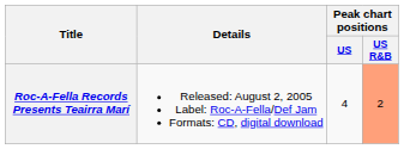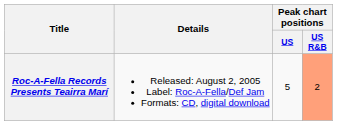 <table class="wikitable plainrowheaders" style="text-align:center;">
 <tr>
 <th scope="col" rowspan="2" style="width:11em;">Title</th>
 <th scope="col" rowspan="2" style="width:16em;">Details</th>
 <th colspan="2">Peak chart positions</th>
 </tr>
 <tr>
 <th scope="col" style="width:3em;font-size:90%;"><a href='#'>US</a><br></th>
 <th scope="col" style="width:3em;font-size:90%;"><a href='#'>US R&B</a><br></th>
 </tr>
 <tr>
 <th scope="row"><em><a href='#'>Roc-A-Fella Records Presents Teairra Marí</a></em></th>
 <td><br><ul><li>Released: August 2, 2005</li><li>Label: <a href='#'>Roc-A-Fella</a>/<a href='#'>Def Jam</a></li><li>Formats: <a href='#'>CD</a>, <a href='#'>digital download</a></li></ul></td>
-<td>4</td>
+<td>5</td>
 <td style="background: lightsalmon;">2</td>
 </tr>
 </table>
